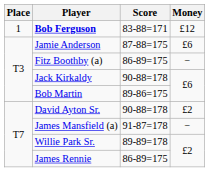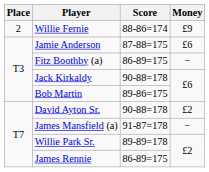 <table class=wikitable>
 <tr>
 <th>Place</th>
 <th>Player</th>
 <th>Score</th>
 <th>Money</th>
 </tr>
 <tr>
-<td align=center>1</td>
-<td> <strong><a href='#'>Bob Ferguson</a></strong></td>
-<td>83-88=171</td>
-<td align=center>£12</td>
+<td align=center>2</td>
+<td> <a href='#'>Willie Fernie</a></td>
+<td>88-86=174</td>
+<td align=center>£9</td>
 </tr>
 <tr>
 <td rowspan=4 align=center>T3</td>
 <td> <a href='#'>Jamie Anderson</a></td>
 <td>87-88=175</td>
 <td align=center>£6</td>
 </tr>
 <tr>
 <td> <a href='#'>Fitz Boothby</a> (a)</td>
 <td>86-89=175</td>
 <td align=center>−</td>
 </tr>
 <tr>
 <td> <a href='#'>Jack Kirkaldy</a></td>
 <td>90-88=178</td>
 <td rowspan=2 align=center>£6</td>
 </tr>
 <tr>
 <td> <a href='#'>Bob Martin</a></td>
 <td>89-86=175</td>
 </tr>
 <tr>
 <td rowspan=4 align=center>T7</td>
 <td> <a href='#'>David Ayton Sr.</a></td>
 <td>90-88=178</td>
 <td align=center>£2</td>
 </tr>
 <tr>
 <td> <a href='#'>James Mansfield</a> (a)</td>
 <td>91-87=178</td>
 <td align=center>−</td>
 </tr>
 <tr>
 <td> <a href='#'>Willie Park Sr.</a></td>
 <td>89-89=178</td>
 <td rowspan=2 align=center>£2</td>
 </tr>
 <tr>
 <td> <a href='#'>James Rennie</a></td>
 <td>86-89=175</td>
 </tr>
 </table>
